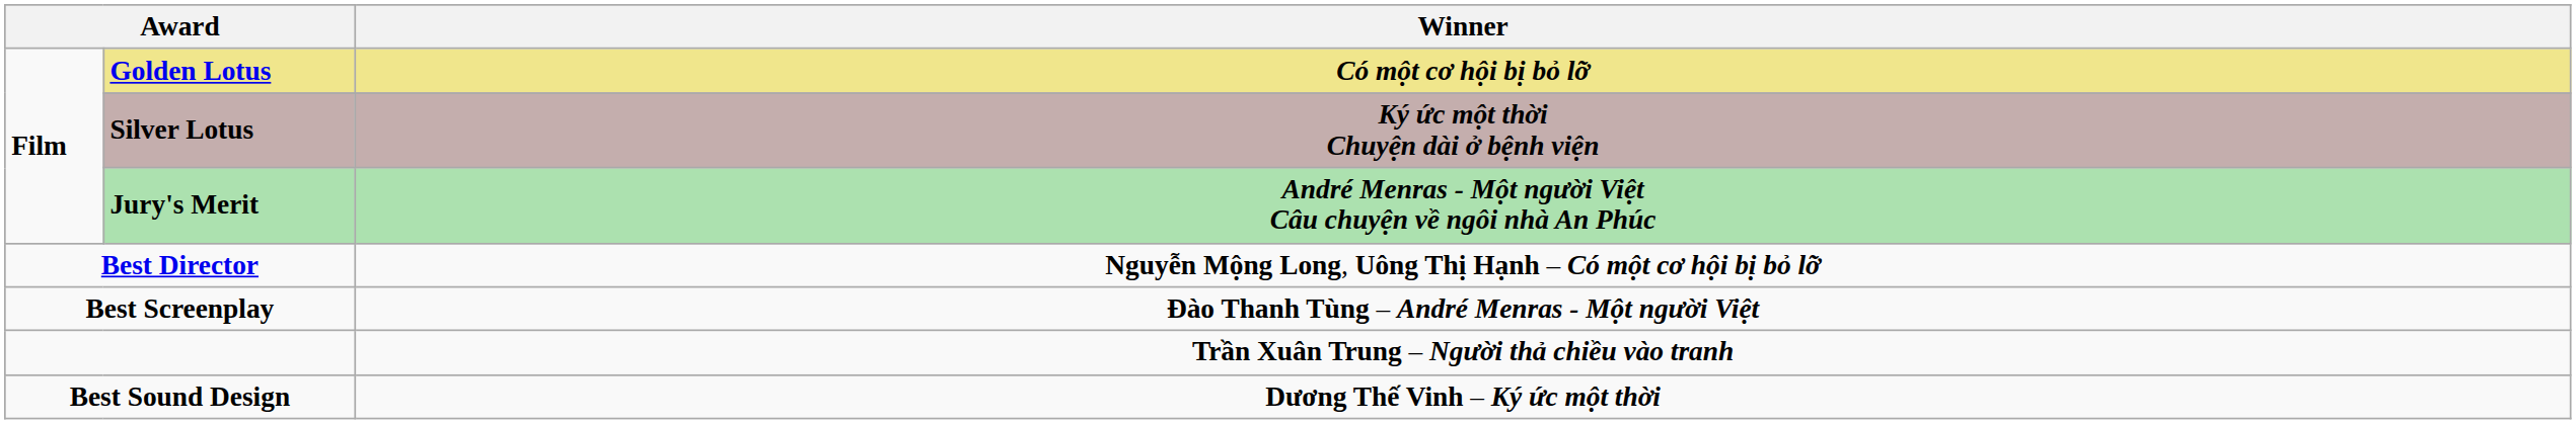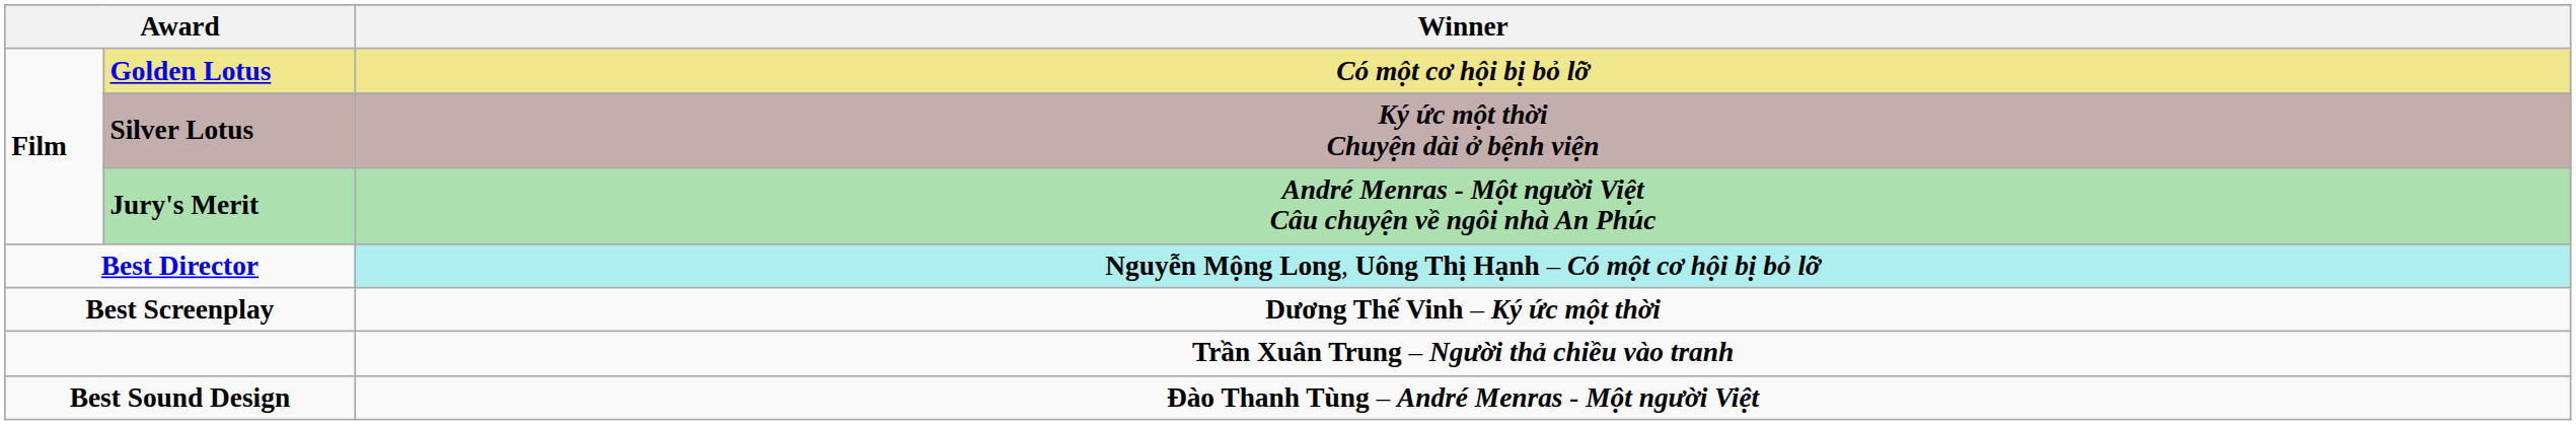 <table class=wikitable>
 <tr>
 <th width="12%" colspan="2">Award</th>
 <th width="76%">Winner</th>
 </tr>
 <tr>
 <td rowspan="3"><strong>Film</strong></td>
 <td style="background:#F0E68C"><strong><a href='#'>Golden Lotus</a></strong></td>
 <td style="background:#F0E68C" align=center><strong><em>Có một cơ hội bị bỏ lỡ</em></strong></td>
 </tr>
 <tr>
 <td style="background:#C4AEAD"><strong>Silver Lotus</strong></td>
 <td style="background:#C4AEAD" align=center><strong><em>Ký ức một thời</em></strong><br><strong><em>Chuyện dài ở bệnh viện</em></strong></td>
 </tr>
 <tr>
 <td style="background:#ACE1AF"><strong>Jury's Merit</strong></td>
 <td style="background:#ACE1AF" align=center><strong><em>André Menras - Một người Việt</em></strong><br><strong><em>Câu chuyện về ngôi nhà An Phúc</em></strong></td>
 </tr>
 <tr>
 <td colspan="2" align=center><strong><a href='#'>Best Director</a></strong></td>
-<td align=center><strong>Nguyễn Mộng Long</strong>, <strong>Uông Thị Hạnh</strong> – <strong><em>Có một cơ hội bị bỏ lỡ</em></strong></td>
+<td align=center style="background: paleturquoise;"><strong>Nguyễn Mộng Long</strong>, <strong>Uông Thị Hạnh</strong> – <strong><em>Có một cơ hội bị bỏ lỡ</em></strong></td>
 </tr>
 <tr>
 <td colspan="2" align=center><strong>Best Screenplay</strong></td>
-<td align=center><strong>Đào Thanh Tùng</strong> – <strong><em>André Menras - Một người Việt</em></strong></td>
+<td align=center><strong>Dương Thế Vinh</strong> – <strong><em>Ký ức một thời</em></strong></td>
 </tr>
 <tr>
 <td colspan="2" align=center><strong></strong></td>
 <td align=center><strong>Trần Xuân Trung</strong> – <strong><em>Người thả chiều vào tranh</em></strong></td>
 </tr>
 <tr>
 <td colspan="2" align=center><strong>Best Sound Design</strong></td>
-<td align=center><strong>Dương Thế Vinh</strong> – <strong><em>Ký ức một thời</em></strong></td>
+<td align=center><strong>Đào Thanh Tùng</strong> – <strong><em>André Menras - Một người Việt</em></strong></td>
 </tr>
 </table>
